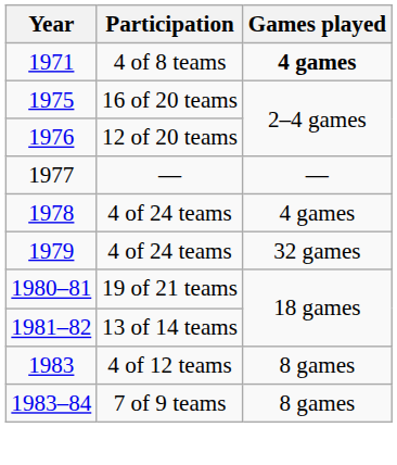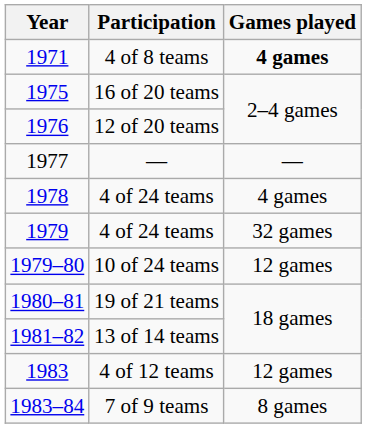 <table class="wikitable" style="margin:0 1em 1em; font-size:95%; float:right; text-align:center;">
 <tr>
 <th>Year</th>
 <th>Participation</th>
 <th>Games played</th>
 </tr>
 <tr>
 <td><a href='#'>1971</a></td>
 <td>4 of 8 teams</td>
 <td><strong>4 games</strong></td>
 </tr>
 <tr>
 <td><a href='#'>1975</a></td>
 <td>16 of 20 teams</td>
 <td rowspan=2>2–4 games</td>
 </tr>
 <tr>
 <td><a href='#'>1976</a></td>
 <td>12 of 20 teams</td>
 </tr>
 <tr>
 <td>1977</td>
 <td>—</td>
 <td>—</td>
 </tr>
 <tr>
 <td><a href='#'>1978</a></td>
 <td>4 of 24 teams</td>
 <td>4 games</td>
 </tr>
 <tr>
 <td><a href='#'>1979</a></td>
 <td>4 of 24 teams</td>
 <td>32 games</td>
 </tr>
 <tr>
+<td><a href='#'>1979–80</a></td>
+<td>10 of 24 teams</td>
+<td>12 games</td>
+</tr>
+<tr>
 <td><a href='#'>1980–81</a></td>
 <td>19 of 21 teams</td>
 <td rowspan=2>18 games</td>
 </tr>
 <tr>
 <td><a href='#'>1981–82</a></td>
 <td>13 of 14 teams</td>
 </tr>
 <tr>
 <td><a href='#'>1983</a></td>
 <td>4 of 12 teams</td>
-<td>8 games</td>
+<td>12 games</td>
 </tr>
 <tr>
 <td><a href='#'>1983–84</a></td>
 <td>7 of 9 teams</td>
 <td>8 games</td>
 </tr>
 </table>
